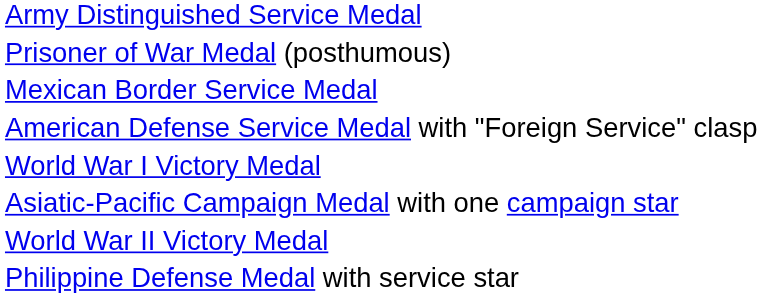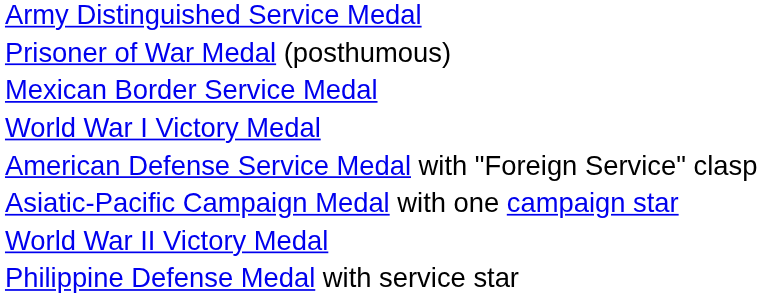 <table>
 <tr>
 <td></td>
 <td><a href='#'>Army Distinguished Service Medal</a></td>
 </tr>
 <tr>
 <td></td>
 <td><a href='#'>Prisoner of War Medal</a> (posthumous)</td>
 </tr>
 <tr>
 <td></td>
 <td><a href='#'>Mexican Border Service Medal</a></td>
 </tr>
 <tr>
 <td></td>
-<td><a href='#'>American Defense Service Medal</a> with "Foreign Service" clasp</td>
+<td><a href='#'>World War I Victory Medal</a></td>
 </tr>
 <tr>
 <td></td>
-<td><a href='#'>World War I Victory Medal</a></td>
+<td><a href='#'>American Defense Service Medal</a> with "Foreign Service" clasp</td>
 </tr>
 <tr>
 <td></td>
 <td><a href='#'>Asiatic-Pacific Campaign Medal</a> with one <a href='#'>campaign star</a></td>
 </tr>
 <tr>
 <td></td>
 <td><a href='#'>World War II Victory Medal</a></td>
 </tr>
 <tr>
 <td></td>
 <td><a href='#'>Philippine Defense Medal</a> with service star</td>
 </tr>
 </table>
